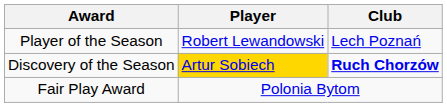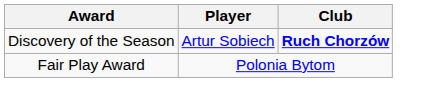 <table class="wikitable" style="text-align:center">
 <tr>
 <th>Award</th>
 <th>Player</th>
 <th>Club</th>
 </tr>
 <tr>
-<td>Player of the Season</td>
-<td style="text-align:left"> <a href='#'>Robert Lewandowski</a></td>
-<td style="text-align:left"><a href='#'>Lech Poznań</a></td>
-</tr>
-<tr>
 <td>Discovery of the Season</td>
-<td style="background: gold; text-align:left"> <a href='#'>Artur Sobiech</a></td>
+<td style="text-align:left"> <a href='#'>Artur Sobiech</a></td>
 <td style="text-align:left"><strong><a href='#'>Ruch Chorzów</a></strong></td>
 </tr>
 <tr>
 <td>Fair Play Award</td>
 <td colspan="2"><a href='#'>Polonia Bytom</a></td>
 </tr>
 </table>
